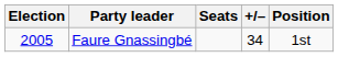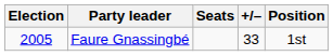 <table class=wikitable style=text-align:center>
 <tr>
 <th>Election</th>
 <th>Party leader</th>
 <th>Seats</th>
 <th>+/–</th>
 <th>Position</th>
 </tr>
 <tr>
 <td><a href='#'>2005</a></td>
 <td rowspan="3"><a href='#'>Faure Gnassingbé</a></td>
 <td></td>
-<td> 34</td>
+<td> 33</td>
 <td> 1st</td>
 </tr>
 </table>
